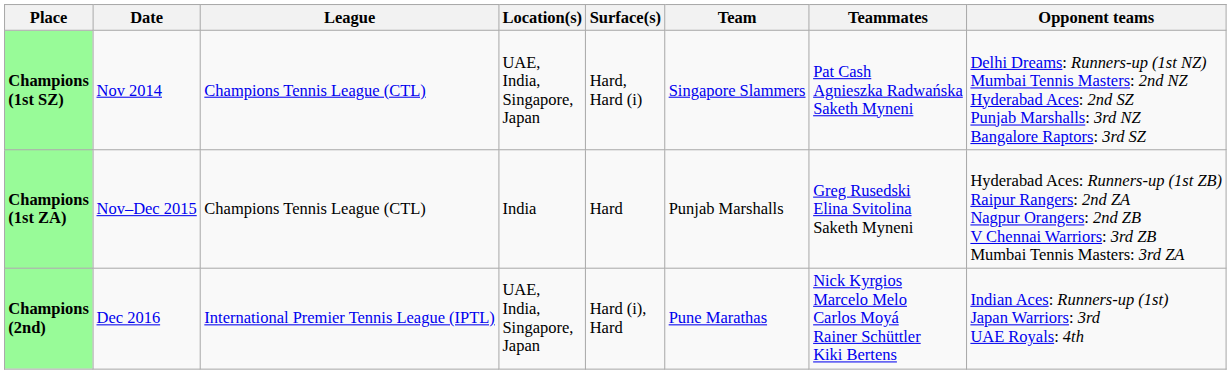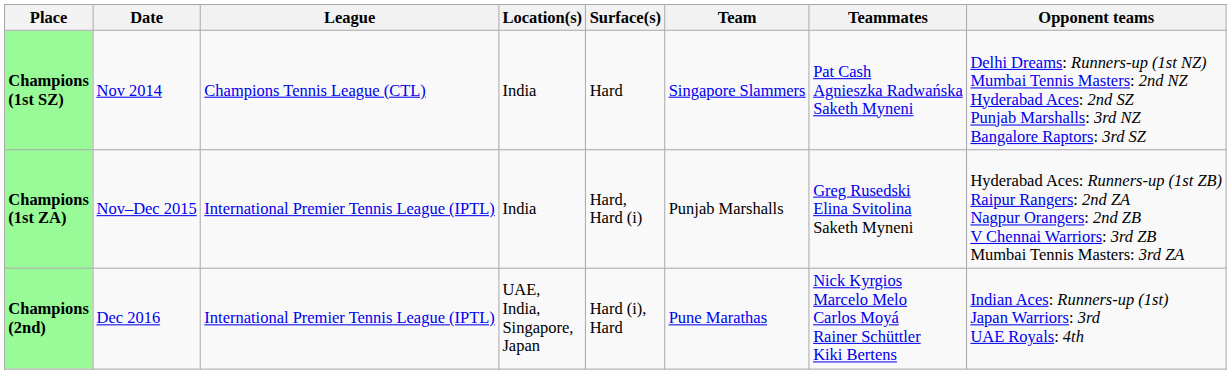 <table class="sortable wikitable">
 <tr>
 <th>Place</th>
 <th>Date</th>
 <th>League</th>
 <th>Location(s)</th>
 <th>Surface(s)</th>
 <th>Team</th>
 <th>Teammates</th>
 <th>Opponent teams</th>
 </tr>
 <tr>
 <td bgcolor=98FB98><strong>Champions<br>(1st SZ)</strong></td>
 <td><a href='#'>Nov 2014</a></td>
 <td><a href='#'>Champions Tennis League (CTL)</a></td>
-<td>UAE,<br>India,<br>Singapore,<br>Japan</td>
-<td>Hard, <br>Hard (i)</td>
+<td>India</td>
+<td>Hard</td>
 <td> <a href='#'>Singapore Slammers</a></td>
 <td> <a href='#'>Pat Cash</a><br> <a href='#'>Agnieszka Radwańska</a><br> <a href='#'>Saketh Myneni</a></td>
 <td><br> <a href='#'>Delhi Dreams</a>: <em>Runners-up (1st NZ)</em><br> <a href='#'>Mumbai Tennis Masters</a>: <em>2nd NZ</em><br> <a href='#'>Hyderabad Aces</a>: <em>2nd SZ</em><br> <a href='#'>Punjab Marshalls</a>: <em>3rd NZ</em><br> <a href='#'>Bangalore Raptors</a>: <em>3rd SZ</em></td>
 </tr>
 <tr>
 <td bgcolor=98FB98><strong>Champions<br>(1st ZA)</strong></td>
 <td><a href='#'>Nov–Dec 2015</a></td>
-<td>Champions Tennis League (CTL)</td>
+<td><a href='#'>International Premier Tennis League (IPTL)</a></td>
 <td>India</td>
-<td>Hard</td>
+<td>Hard, <br>Hard (i)</td>
 <td> Punjab Marshalls</td>
 <td> <a href='#'>Greg Rusedski</a><br> <a href='#'>Elina Svitolina</a><br> Saketh Myneni</td>
 <td><br> Hyderabad Aces: <em>Runners-up (1st ZB)</em><br> <a href='#'>Raipur Rangers</a>: <em>2nd ZA</em><br> <a href='#'>Nagpur Orangers</a>: <em>2nd ZB</em><br> <a href='#'>V Chennai Warriors</a>: <em>3rd ZB</em><br> Mumbai Tennis Masters: <em>3rd ZA</em></td>
 </tr>
 <tr>
 <td bgcolor=98FB98><strong>Champions<br>(2nd)</strong></td>
 <td><a href='#'>Dec 2016</a></td>
 <td><a href='#'>International Premier Tennis League (IPTL)</a></td>
 <td>UAE,<br>India,<br>Singapore,<br>Japan</td>
 <td>Hard (i),<br>Hard</td>
 <td> <a href='#'>Pune Marathas</a></td>
 <td> <a href='#'>Nick Kyrgios</a><br> <a href='#'>Marcelo Melo</a><br> <a href='#'>Carlos Moyá</a><br> <a href='#'>Rainer Schüttler</a><br> <a href='#'>Kiki Bertens</a></td>
 <td> <a href='#'>Indian Aces</a>: <em>Runners-up (1st)</em><br> <a href='#'>Japan Warriors</a>: <em>3rd</em><br> <a href='#'>UAE Royals</a>: <em>4th</em></td>
 </tr>
 </table>
